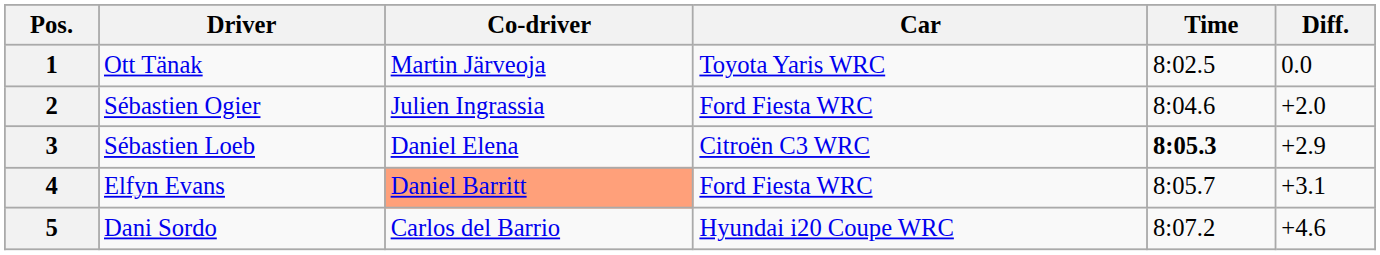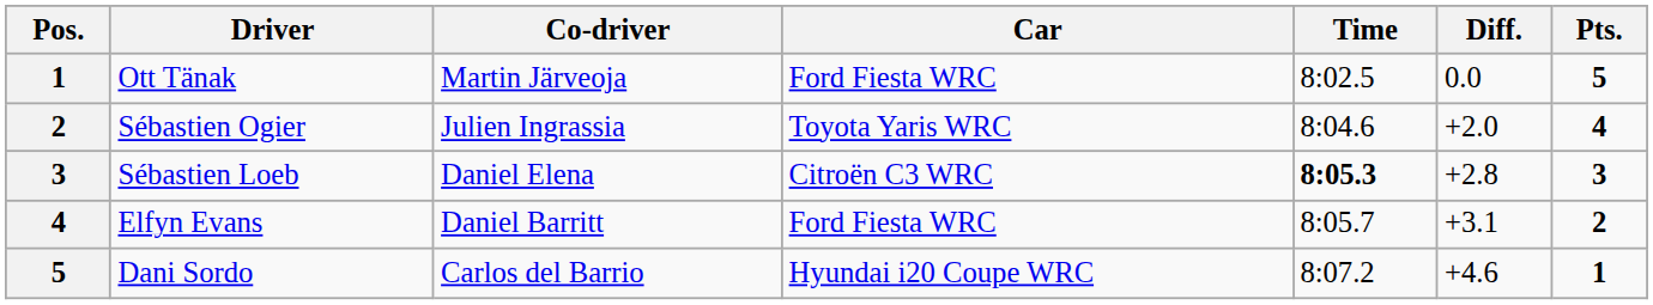 <table class="wikitable" width=60% style="font-size: 85%;">
 <tr>
 <th>Pos.</th>
 <th>Driver</th>
 <th>Co-driver</th>
 <th>Car</th>
 <th>Time</th>
 <th>Diff.</th>
+<th>Pts.</th>
 </tr>
 <tr>
 <th>1</th>
 <td> <a href='#'>Ott Tänak</a></td>
 <td> <a href='#'>Martin Järveoja</a></td>
-<td><a href='#'>Toyota Yaris WRC</a></td>
+<td><a href='#'>Ford Fiesta WRC</a></td>
 <td>8:02.5</td>
 <td>0.0</td>
+<td align="center"><strong>5</strong></td>
 </tr>
 <tr>
 <th>2</th>
 <td> <a href='#'>Sébastien Ogier</a></td>
 <td> <a href='#'>Julien Ingrassia</a></td>
-<td><a href='#'>Ford Fiesta WRC</a></td>
+<td><a href='#'>Toyota Yaris WRC</a></td>
 <td>8:04.6</td>
 <td>+2.0</td>
+<td align="center"><strong>4</strong></td>
 </tr>
 <tr>
 <th>3</th>
 <td> <a href='#'>Sébastien Loeb</a></td>
 <td> <a href='#'>Daniel Elena</a></td>
 <td><a href='#'>Citroën C3 WRC</a></td>
 <td><strong>8:05.3</strong></td>
-<td>+2.9</td>
+<td>+2.8</td>
+<td align="center"><strong>3</strong></td>
 </tr>
 <tr>
 <th>4</th>
 <td> <a href='#'>Elfyn Evans</a></td>
-<td style="background: lightsalmon;"> <a href='#'>Daniel Barritt</a></td>
+<td> <a href='#'>Daniel Barritt</a></td>
 <td><a href='#'>Ford Fiesta WRC</a></td>
 <td>8:05.7</td>
 <td>+3.1</td>
+<td align="center"><strong>2</strong></td>
 </tr>
 <tr>
 <th>5</th>
 <td> <a href='#'>Dani Sordo</a></td>
 <td> <a href='#'>Carlos del Barrio</a></td>
 <td><a href='#'>Hyundai i20 Coupe WRC</a></td>
 <td>8:07.2</td>
 <td>+4.6</td>
+<td align="center"><strong>1</strong></td>
 </tr>
 </table>
